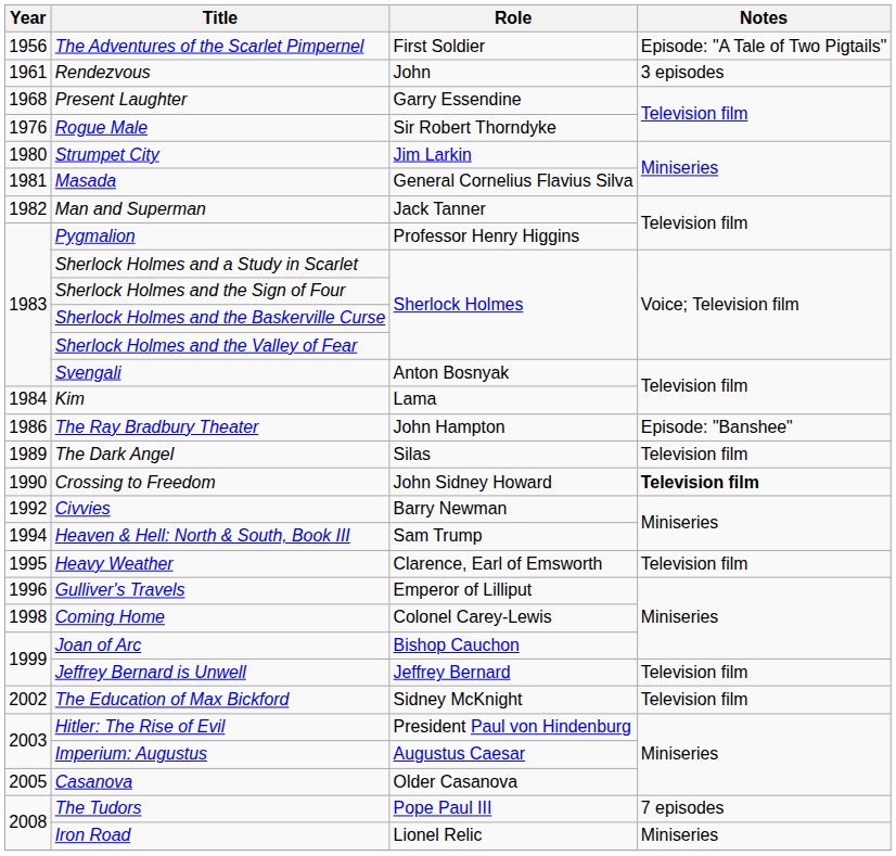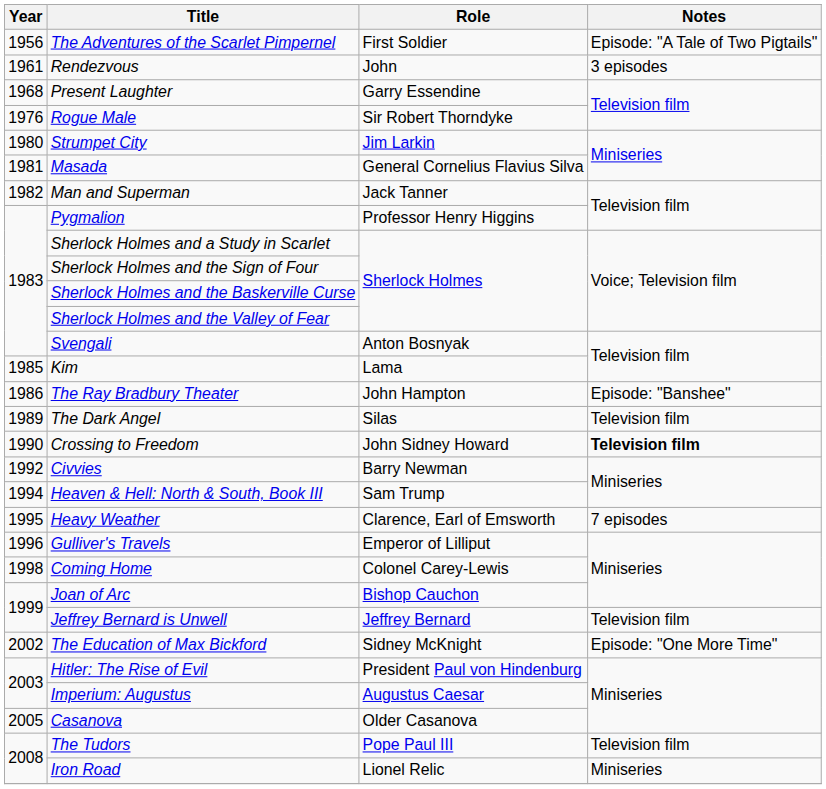 <table class="wikitable sortable">
 <tr>
 <th>Year</th>
 <th>Title</th>
 <th>Role</th>
 <th class=unsortable>Notes</th>
 </tr>
 <tr>
 <td>1956</td>
 <td><em><a href='#'>The Adventures of the Scarlet Pimpernel</a></em></td>
 <td>First Soldier</td>
 <td>Episode: "A Tale of Two Pigtails"</td>
 </tr>
 <tr>
 <td>1961</td>
 <td><em>Rendezvous</em></td>
 <td>John</td>
 <td>3 episodes</td>
 </tr>
 <tr>
 <td>1968</td>
 <td><em>Present Laughter</em></td>
 <td>Garry Essendine</td>
 <td rowspan="2"><a href='#'>Television film</a></td>
 </tr>
 <tr>
 <td>1976</td>
 <td><em><a href='#'>Rogue Male</a></em></td>
 <td>Sir Robert Thorndyke</td>
 </tr>
 <tr>
 <td>1980</td>
 <td><em><a href='#'>Strumpet City</a></em></td>
 <td><a href='#'>Jim Larkin</a></td>
 <td rowspan="2"><a href='#'>Miniseries</a></td>
 </tr>
 <tr>
 <td>1981</td>
 <td><em><a href='#'>Masada</a></em></td>
 <td>General Cornelius Flavius Silva</td>
 </tr>
 <tr>
 <td>1982</td>
 <td><em>Man and Superman</em></td>
 <td>Jack Tanner</td>
 <td rowspan="2">Television film</td>
 </tr>
 <tr>
 <td rowspan="6">1983</td>
 <td><em><a href='#'>Pygmalion</a></em></td>
 <td>Professor Henry Higgins</td>
 </tr>
 <tr>
 <td><em>Sherlock Holmes and a Study in Scarlet</em></td>
 <td rowspan=4><a href='#'>Sherlock Holmes</a></td>
 <td rowspan=4>Voice; Television film</td>
 </tr>
 <tr>
 <td><em>Sherlock Holmes and the Sign of Four</em></td>
 </tr>
 <tr>
 <td><em><a href='#'>Sherlock Holmes and the Baskerville Curse</a></em></td>
 </tr>
 <tr>
 <td><em><a href='#'>Sherlock Holmes and the Valley of Fear</a></em></td>
 </tr>
 <tr>
 <td><em><a href='#'>Svengali</a></em></td>
 <td>Anton Bosnyak</td>
 <td rowspan="2">Television film</td>
 </tr>
 <tr>
-<td>1984</td>
+<td>1985</td>
 <td><em>Kim</em></td>
 <td>Lama</td>
 </tr>
 <tr>
 <td>1986</td>
 <td><em><a href='#'>The Ray Bradbury Theater</a></em></td>
 <td>John Hampton</td>
 <td>Episode: "Banshee"</td>
 </tr>
 <tr>
 <td>1989</td>
 <td><em>The Dark Angel</em></td>
 <td>Silas</td>
 <td>Television film</td>
 </tr>
 <tr>
 <td>1990</td>
 <td><em>Crossing to Freedom</em></td>
 <td>John Sidney Howard</td>
 <td><strong>Television film</strong></td>
 </tr>
 <tr>
 <td>1992</td>
 <td><em><a href='#'>Civvies</a></em></td>
 <td>Barry Newman</td>
 <td rowspan="2">Miniseries</td>
 </tr>
 <tr>
 <td>1994</td>
 <td><em><a href='#'>Heaven & Hell: North & South, Book III</a></em></td>
 <td>Sam Trump</td>
 </tr>
 <tr>
 <td>1995</td>
 <td><em><a href='#'>Heavy Weather</a></em></td>
 <td>Clarence, Earl of Emsworth</td>
-<td>Television film</td>
+<td>7 episodes</td>
 </tr>
 <tr>
 <td>1996</td>
 <td><em><a href='#'>Gulliver's Travels</a></em></td>
 <td>Emperor of Lilliput</td>
 <td rowspan="3">Miniseries</td>
 </tr>
 <tr>
 <td>1998</td>
 <td><em><a href='#'>Coming Home</a></em></td>
 <td>Colonel Carey-Lewis</td>
 </tr>
 <tr>
 <td rowspan="2">1999</td>
 <td><em><a href='#'>Joan of Arc</a></em></td>
 <td><a href='#'>Bishop Cauchon</a></td>
 </tr>
 <tr>
 <td><em><a href='#'>Jeffrey Bernard is Unwell</a></em></td>
 <td><a href='#'>Jeffrey Bernard</a></td>
 <td>Television film</td>
 </tr>
 <tr>
 <td>2002</td>
 <td><em><a href='#'>The Education of Max Bickford</a></em></td>
 <td>Sidney McKnight</td>
-<td>Television film</td>
+<td>Episode: "One More Time"</td>
 </tr>
 <tr>
 <td rowspan="2">2003</td>
 <td><em><a href='#'>Hitler: The Rise of Evil</a></em></td>
 <td>President <a href='#'>Paul von Hindenburg</a></td>
 <td rowspan="3">Miniseries</td>
 </tr>
 <tr>
 <td><em><a href='#'>Imperium: Augustus</a></em></td>
 <td><a href='#'>Augustus Caesar</a></td>
 </tr>
 <tr>
 <td>2005</td>
 <td><em><a href='#'>Casanova</a></em></td>
 <td>Older Casanova</td>
 </tr>
 <tr>
 <td rowspan="2">2008</td>
 <td><em><a href='#'>The Tudors</a></em></td>
 <td><a href='#'>Pope Paul III</a></td>
-<td>7 episodes</td>
+<td>Television film</td>
 </tr>
 <tr>
 <td><em><a href='#'>Iron Road</a></em></td>
 <td>Lionel Relic</td>
 <td>Miniseries</td>
 </tr>
 <tr>
 </tr>
 </table>
